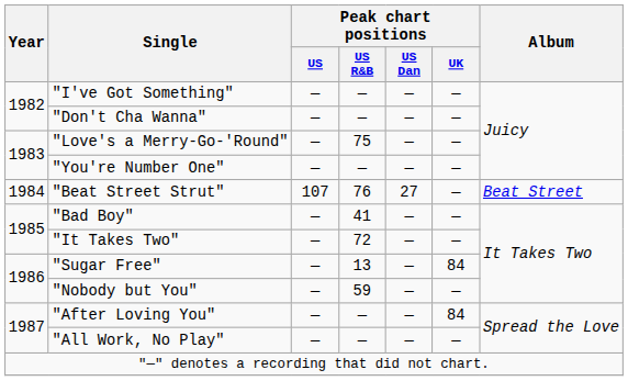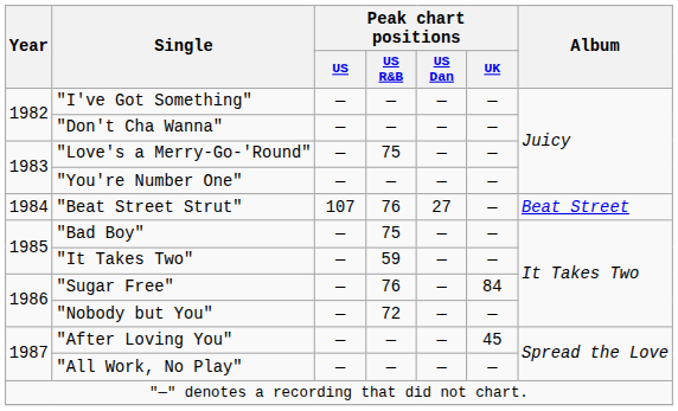 <table class="wikitable" style="text-align:center;">
 <tr>
 <th rowspan="2">Year</th>
 <th rowspan="2">Single</th>
 <th colspan="4">Peak chart positions</th>
 <th rowspan="2">Album</th>
 </tr>
 <tr style="font-size:smaller;">
 <th width="35"><a href='#'>US</a><br></th>
 <th width="35"><a href='#'>US<br>R&B</a><br></th>
 <th width="35"><a href='#'>US<br>Dan</a><br></th>
 <th width="35"><a href='#'>UK</a><br></th>
 </tr>
 <tr>
 <td rowspan="2">1982</td>
 <td align="left">"I've Got Something"</td>
 <td>—</td>
 <td>—</td>
 <td>—</td>
 <td>—</td>
 <td align=left rowspan="4"><em>Juicy</em></td>
 </tr>
 <tr>
 <td align="left">"Don't Cha Wanna"</td>
 <td>—</td>
 <td>—</td>
 <td>—</td>
 <td>—</td>
 </tr>
 <tr>
 <td rowspan="2">1983</td>
 <td align="left">"Love's a Merry-Go-'Round"</td>
 <td>—</td>
 <td>75</td>
 <td>—</td>
 <td>—</td>
 </tr>
 <tr>
 <td align="left">"You're Number One"</td>
 <td>—</td>
 <td>—</td>
 <td>—</td>
 <td>—</td>
 </tr>
 <tr>
 <td rowspan="1">1984</td>
 <td align="left">"Beat Street Strut"</td>
 <td>107</td>
 <td>76</td>
 <td>27</td>
 <td>—</td>
 <td align=left rowspan="1"><em><a href='#'>Beat Street</a></em></td>
 </tr>
 <tr>
 <td rowspan="2">1985</td>
 <td align="left">"Bad Boy"</td>
 <td>—</td>
-<td>41</td>
+<td>75</td>
 <td>—</td>
 <td>—</td>
 <td align=left rowspan="4"><em>It Takes Two</em></td>
 </tr>
 <tr>
 <td align="left">"It Takes Two"</td>
 <td>—</td>
-<td>72</td>
+<td>59</td>
 <td>—</td>
 <td>—</td>
 </tr>
 <tr>
 <td rowspan="2">1986</td>
 <td align="left">"Sugar Free"</td>
 <td>—</td>
-<td>13</td>
+<td>76</td>
 <td>—</td>
 <td>84</td>
 </tr>
 <tr>
 <td align="left">"Nobody but You"</td>
 <td>—</td>
-<td>59</td>
+<td>72</td>
 <td>—</td>
 <td>—</td>
 </tr>
 <tr>
 <td rowspan="2">1987</td>
 <td align="left">"After Loving You"</td>
 <td>—</td>
 <td>—</td>
 <td>—</td>
-<td>84</td>
+<td>45</td>
 <td align=left rowspan="2"><em>Spread the Love</em></td>
 </tr>
 <tr>
 <td align="left">"All Work, No Play"</td>
 <td>—</td>
 <td>—</td>
 <td>—</td>
 <td>—</td>
 </tr>
 <tr>
 <td colspan="15" style="font-size:90%">"—" denotes a recording that did not chart.</td>
 </tr>
 <tr>
 </tr>
 </table>
